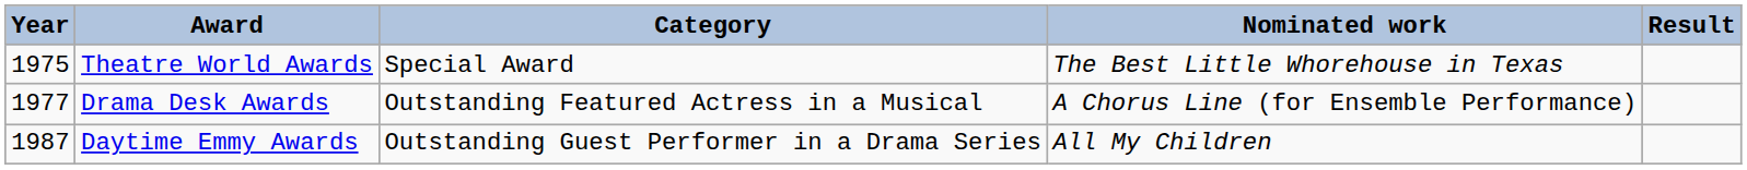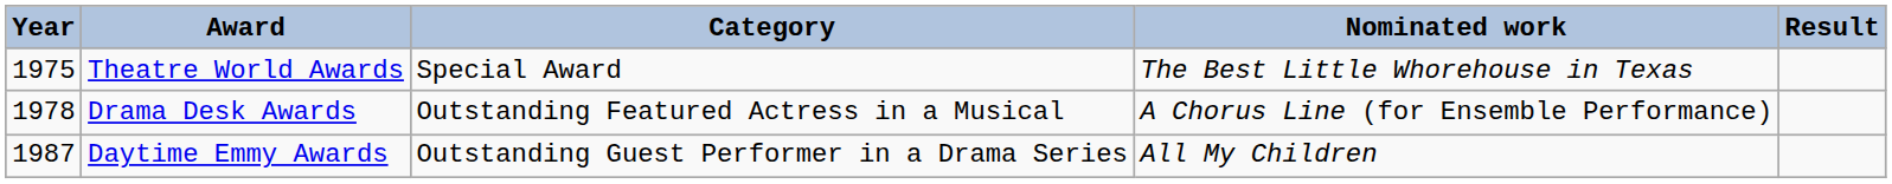 <table class="wikitable">
 <tr>
 <th style="background:#B0C4DE">Year</th>
 <th style="background:#B0C4DE">Award</th>
 <th style="background:#B0C4DE">Category</th>
 <th style="background:#B0C4DE">Nominated work</th>
 <th style="background:#B0C4DE">Result</th>
 </tr>
 <tr>
 <td>1975</td>
 <td><a href='#'>Theatre World Awards</a></td>
 <td>Special Award</td>
 <td><em>The Best Little Whorehouse in Texas</em></td>
 <td></td>
 </tr>
 <tr>
-<td>1977</td>
+<td>1978</td>
 <td><a href='#'>Drama Desk Awards</a></td>
 <td>Outstanding Featured Actress in a Musical</td>
 <td><em>A Chorus Line</em> (for Ensemble Performance)</td>
 <td></td>
 </tr>
 <tr>
 <td>1987</td>
 <td><a href='#'>Daytime Emmy Awards</a></td>
 <td>Outstanding Guest Performer in a Drama Series</td>
 <td><em>All My Children</em></td>
 <td></td>
 </tr>
 </table>
